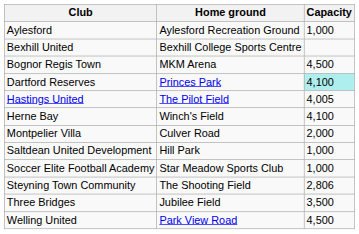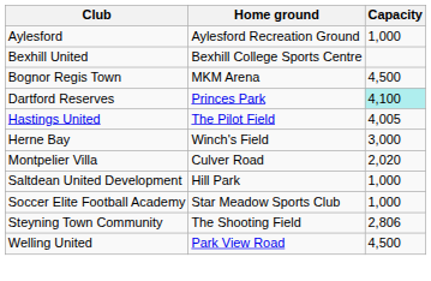 <table class="wikitable" border="1">
 <tr>
 <th>Club</th>
 <th>Home ground</th>
 <th>Capacity</th>
 </tr>
 <tr>
 <td>Aylesford</td>
 <td>Aylesford Recreation Ground</td>
 <td>1,000</td>
 </tr>
 <tr>
 <td>Bexhill United</td>
 <td>Bexhill College Sports Centre</td>
 <td></td>
 </tr>
 <tr>
 <td>Bognor Regis Town</td>
 <td>MKM Arena</td>
 <td>4,500</td>
 </tr>
 <tr>
 <td>Dartford Reserves</td>
 <td><a href='#'>Princes Park</a></td>
 <td style="background: paleturquoise;">4,100</td>
 </tr>
 <tr>
 <td><a href='#'>Hastings United</a></td>
 <td><a href='#'>The Pilot Field</a></td>
 <td>4,005</td>
 </tr>
 <tr>
 <td>Herne Bay</td>
 <td>Winch's Field</td>
-<td>4,100</td>
+<td>3,000</td>
 </tr>
 <tr>
 <td>Montpelier Villa</td>
 <td>Culver Road</td>
-<td>2,000</td>
+<td>2,020</td>
 </tr>
 <tr>
 <td>Saltdean United Development</td>
 <td>Hill Park</td>
 <td>1,000</td>
 </tr>
 <tr>
 <td>Soccer Elite Football Academy</td>
 <td>Star Meadow Sports Club</td>
 <td>1,000</td>
 </tr>
 <tr>
 <td>Steyning Town Community</td>
 <td>The Shooting Field</td>
 <td>2,806</td>
 </tr>
 <tr>
-<td>Three Bridges</td>
-<td>Jubilee Field</td>
-<td>3,500</td>
-</tr>
-<tr>
 <td>Welling United</td>
 <td><a href='#'>Park View Road</a></td>
 <td>4,500</td>
 </tr>
 </table>
